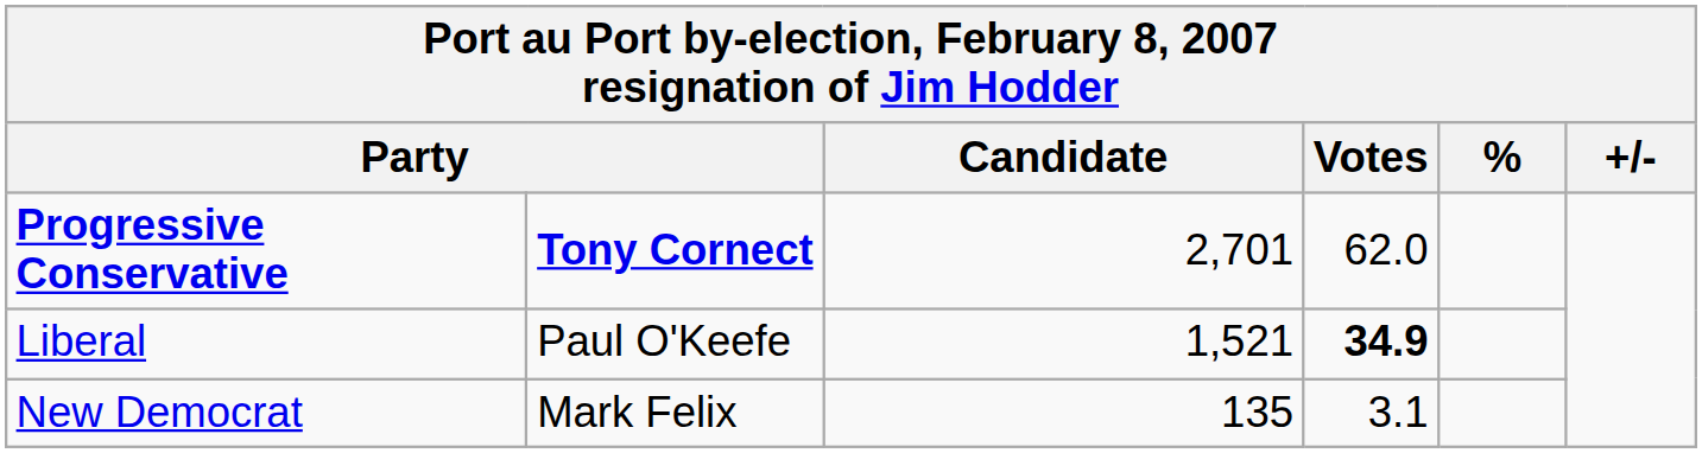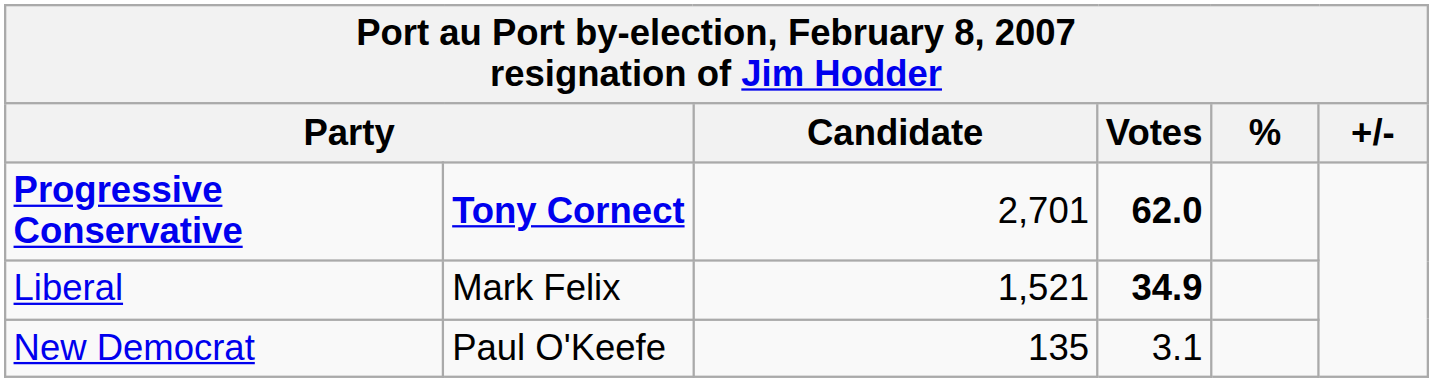 <table class="wikitable">
 <tr style="background:#e9e9e9;">
 <th colspan="6">Port au Port by-election, February 8, 2007<br>resignation of <a href='#'>Jim Hodder</a></th>
 </tr>
 <tr style="background:#e9e9e9;">
 <th colspan="2" style="width: 200px">Party</th>
 <th style="width: 170px">Candidate</th>
 <th style="width: 40px">Votes</th>
 <th style="width: 40px">%</th>
 <th style="width: 40px">+/-</th>
 </tr>
 <tr>
 <td style="width: 185px"><strong><a href='#'>Progressive Conservative</a></strong></td>
 <td><strong><a href='#'>Tony Cornect</a></strong></td>
 <td align=right>2,701</td>
-<td align=right>62.0</td>
+<td align=right><strong>62.0</strong></td>
 <td align=right></td>
 </tr>
 <tr>
 <td style="width: 185px"><a href='#'>Liberal</a></td>
-<td>Paul O'Keefe</td>
+<td>Mark Felix</td>
 <td align=right>1,521</td>
 <td align=right><strong>34.9</strong></td>
 <td align=right></td>
 </tr>
 <tr>
 <td style="width: 185px"><a href='#'>New Democrat</a></td>
-<td>Mark Felix</td>
+<td>Paul O'Keefe</td>
 <td align=right>135</td>
 <td align=right>3.1</td>
 <td align=right></td>
 </tr>
 </table>
